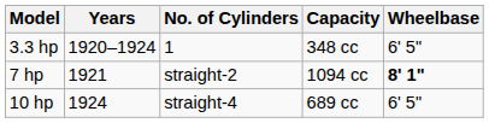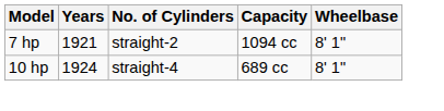 <table class="wikitable">
 <tr>
 <th>Model</th>
 <th>Years</th>
 <th>No. of Cylinders</th>
 <th>Capacity</th>
 <th>Wheelbase</th>
 </tr>
 <tr>
-<td>3.3 hp</td>
-<td>1920–1924</td>
-<td>1</td>
-<td>348 cc</td>
-<td>6' 5"</td>
-</tr>
-<tr>
 <td>7 hp</td>
 <td>1921</td>
 <td>straight-2</td>
 <td>1094 cc</td>
-<td><strong>8' 1"</strong></td>
+<td>8' 1"</td>
 </tr>
 <tr>
 <td>10 hp</td>
 <td>1924</td>
 <td>straight-4</td>
 <td>689 cc</td>
-<td>6' 5"</td>
+<td>8' 1"</td>
 </tr>
 </table>
